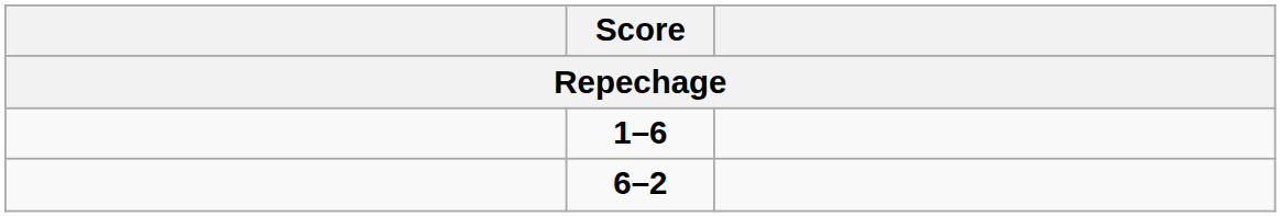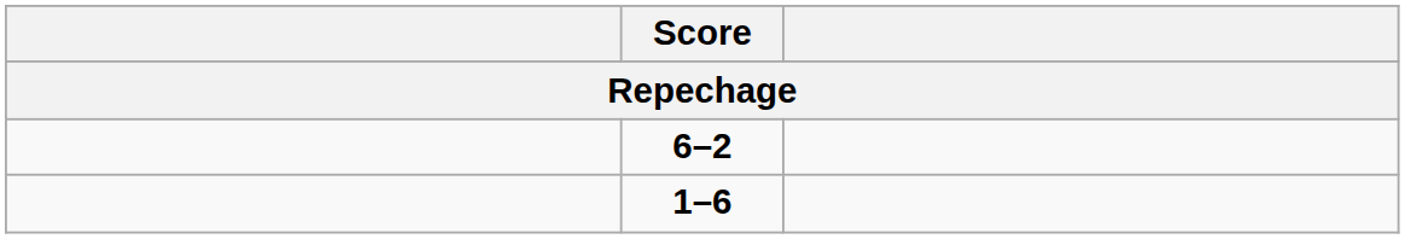 <table class="wikitable" style="text-align: left;">
 <tr>
 <th align="right" width="270"></th>
 <th width="65">Score</th>
 <th align="left" width="270"></th>
 </tr>
 <tr>
 <th colspan="3">Repechage</th>
 </tr>
 <tr>
+<td><strong></strong></td>
+<td align=center><strong>6–2</strong></td>
+<td></td>
+</tr>
+<tr>
 <td></td>
 <td align=center><strong>1–6</strong></td>
 <td><strong></strong></td>
 </tr>
-<tr>
-<td><strong></strong></td>
-<td align=center><strong>6–2</strong></td>
-<td></td>
-</tr>
 </table>
